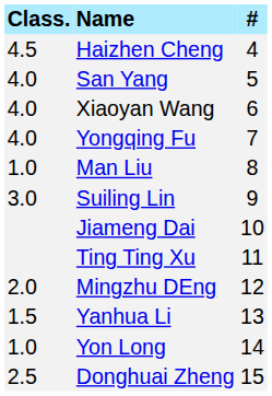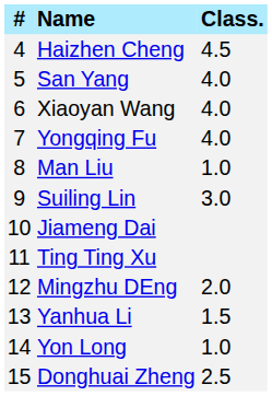 <table border=0 cellpadding=2 cellspacing=0  |- bgcolor=#F2F2F2 style="text-align:center; font-size:90%;">
 <tr bgcolor=#ADEBFD>
+<th>#</th>
+<th align=left>Name</th>
 <th align=left>Class.</th>
-<th align=left>Name</th>
-<th>#</th>
 </tr>
 <tr>
+<td>4</td>
+<td align=left><a href='#'>Haizhen Cheng</a></td>
 <td align=left>4.5</td>
-<td align=left><a href='#'>Haizhen Cheng</a></td>
-<td>4</td>
 </tr>
 <tr>
+<td>5</td>
+<td align=left><a href='#'>San Yang</a></td>
 <td align=left>4.0</td>
-<td align=left><a href='#'>San Yang</a></td>
-<td>5</td>
 </tr>
 <tr>
+<td>6</td>
+<td align=left>Xiaoyan Wang</td>
 <td align=left>4.0</td>
-<td align=left>Xiaoyan Wang</td>
-<td>6</td>
 </tr>
 <tr>
+<td>7</td>
+<td align=left><a href='#'>Yongqing Fu</a></td>
 <td align=left>4.0</td>
-<td align=left><a href='#'>Yongqing Fu</a></td>
-<td>7</td>
 </tr>
 <tr>
+<td>8</td>
+<td align=left><a href='#'>Man Liu</a></td>
 <td align=left>1.0</td>
-<td align=left><a href='#'>Man Liu</a></td>
-<td>8</td>
 </tr>
 <tr>
+<td>9</td>
+<td align=left><a href='#'>Suiling Lin</a></td>
 <td align=left>3.0</td>
-<td align=left><a href='#'>Suiling Lin</a></td>
-<td>9</td>
 </tr>
 <tr>
+<td>10</td>
+<td align=left><a href='#'>Jiameng Dai</a></td>
 <td align=left></td>
-<td align=left><a href='#'>Jiameng Dai</a></td>
-<td>10</td>
 </tr>
 <tr>
+<td>11</td>
+<td align=left><a href='#'>Ting Ting Xu</a></td>
 <td align=left></td>
-<td align=left><a href='#'>Ting Ting Xu</a></td>
-<td>11</td>
 </tr>
 <tr>
+<td>12</td>
+<td align=left><a href='#'>Mingzhu DEng</a></td>
 <td align=left>2.0</td>
-<td align=left><a href='#'>Mingzhu DEng</a></td>
-<td>12</td>
 </tr>
 <tr>
+<td>13</td>
+<td align=left><a href='#'>Yanhua Li</a></td>
 <td align=left>1.5</td>
-<td align=left><a href='#'>Yanhua Li</a></td>
-<td>13</td>
 </tr>
 <tr>
+<td>14</td>
+<td align=left><a href='#'>Yon Long</a></td>
 <td align=left>1.0</td>
-<td align=left><a href='#'>Yon Long</a></td>
-<td>14</td>
 </tr>
 <tr>
+<td>15</td>
+<td align=left><a href='#'>Donghuai Zheng</a></td>
 <td align=left>2.5</td>
-<td align=left><a href='#'>Donghuai Zheng</a></td>
-<td>15</td>
 </tr>
 </table>
